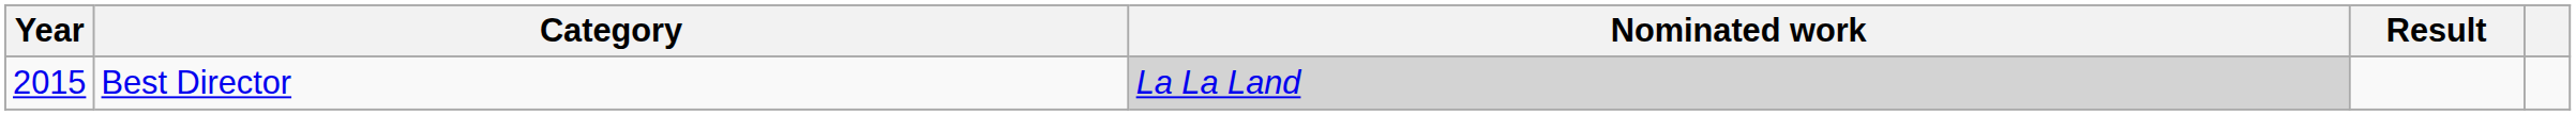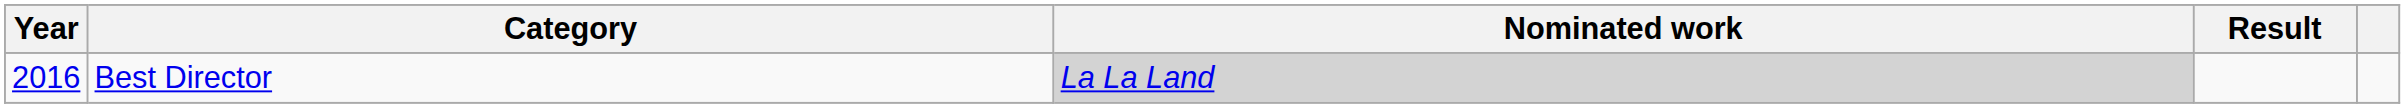 <table class=wikitable>
 <tr>
 <th scope="col" style="width:1em;">Year</th>
 <th scope="col" style="width:33em;">Category</th>
 <th scope="col" style="width:39em;">Nominated work</th>
 <th scope="col" style="width:5em;">Result</th>
 <th scope="col" style="width:1em;"></th>
 </tr>
 <tr>
-<td><a href='#'>2015</a></td>
+<td><a href='#'>2016</a></td>
 <td><a href='#'>Best Director</a></td>
 <td style="background: lightgrey;"><em><a href='#'>La La Land</a></em></td>
 <td></td>
 <td></td>
 </tr>
 </table>
